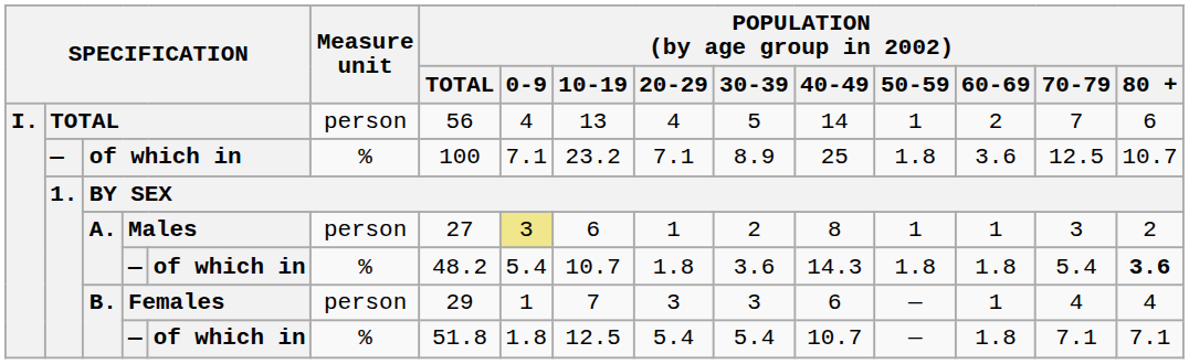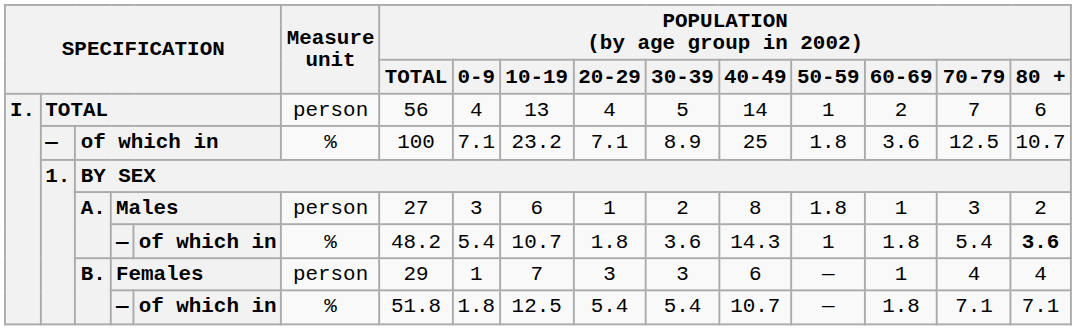 <table class="wikitable" style="font-size:85%; text-align:center">
 <tr>
 <th rowspan="2" colspan="5">SPECIFICATION</th>
 <th rowspan="2">Measure<br> unit</th>
 <th colspan="10" rowspan="1">POPULATION<br> (by age group in 2002)</th>
 </tr>
 <tr>
 <th>TOTAL</th>
 <th>0-9</th>
 <th>10-19</th>
 <th>20-29</th>
 <th>30-39</th>
 <th>40-49</th>
 <th>50-59</th>
 <th>60-69</th>
 <th>70-79</th>
 <th>80 +</th>
 </tr>
 <tr>
 <th style="text-align:left" valign="top" rowspan="7">I.</th>
 <th style="text-align:left" colspan="4">TOTAL</th>
 <td>person</td>
 <td>56</td>
 <td>4</td>
 <td>13</td>
 <td>4</td>
 <td>5</td>
 <td>14</td>
 <td>1</td>
 <td>2</td>
 <td>7</td>
 <td>6</td>
 </tr>
 <tr>
 <th style="text-align:left" valign="top">—</th>
 <th style="text-align:left" colspan="3">of which in</th>
 <td>%</td>
 <td>100</td>
 <td>7.1</td>
 <td>23.2</td>
 <td>7.1</td>
 <td>8.9</td>
 <td>25</td>
 <td>1.8</td>
 <td>3.6</td>
 <td>12.5</td>
 <td>10.7</td>
 </tr>
 <tr>
 <th style="text-align:left" valign="top" rowspan="5">1.</th>
 <th style="text-align:left" colspan="14">BY SEX</th>
 </tr>
 <tr>
 <th style="text-align:left" valign="top" rowspan="2">A.</th>
 <th style="text-align:left" colspan="2">Males</th>
 <td>person</td>
 <td>27</td>
-<td style="background: khaki;">3</td>
+<td>3</td>
 <td>6</td>
 <td>1</td>
 <td>2</td>
 <td>8</td>
-<td>1</td>
+<td>1.8</td>
 <td>1</td>
 <td>3</td>
 <td>2</td>
 </tr>
 <tr>
 <th style="text-align:left" valign="top">—</th>
 <th style="text-align:left" colspan="1">of which in</th>
 <td>%</td>
 <td>48.2</td>
 <td>5.4</td>
 <td>10.7</td>
 <td>1.8</td>
 <td>3.6</td>
 <td>14.3</td>
-<td>1.8</td>
+<td>1</td>
 <td>1.8</td>
 <td>5.4</td>
 <td><strong>3.6</strong></td>
 </tr>
 <tr>
 <th style="text-align:left" valign="top" rowspan="2">B.</th>
 <th style="text-align:left" colspan="2">Females</th>
 <td>person</td>
 <td>29</td>
 <td>1</td>
 <td>7</td>
 <td>3</td>
 <td>3</td>
 <td>6</td>
 <td>—</td>
 <td>1</td>
 <td>4</td>
 <td>4</td>
 </tr>
 <tr>
 <th style="text-align:left" valign="top">—</th>
 <th style="text-align:left" colspan="1">of which in</th>
 <td>%</td>
 <td>51.8</td>
 <td>1.8</td>
 <td>12.5</td>
 <td>5.4</td>
 <td>5.4</td>
 <td>10.7</td>
 <td>—</td>
 <td>1.8</td>
 <td>7.1</td>
 <td>7.1</td>
 </tr>
 </table>
